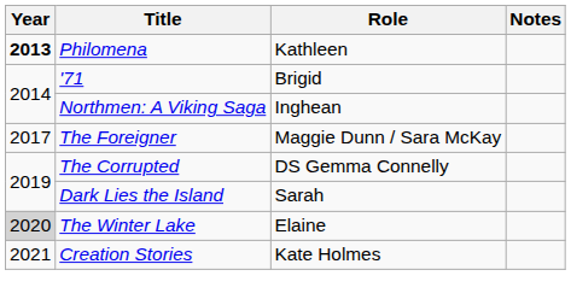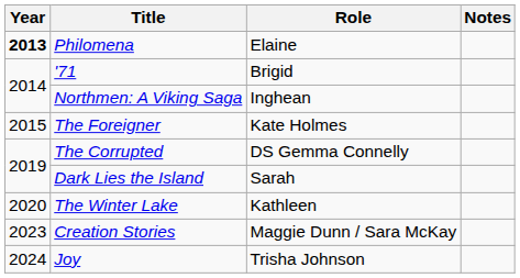 <table class="wikitable">
 <tr>
 <th>Year</th>
 <th>Title</th>
 <th>Role</th>
 <th>Notes</th>
 </tr>
 <tr>
 <td><strong>2013</strong></td>
 <td><em><a href='#'>Philomena</a></em></td>
-<td>Kathleen</td>
+<td>Elaine</td>
 <td></td>
 </tr>
 <tr>
 <td rowspan="2">2014</td>
 <td><em><a href='#'>'71</a></em></td>
 <td>Brigid</td>
 <td></td>
 </tr>
 <tr>
 <td><em><a href='#'>Northmen: A Viking Saga</a></em></td>
 <td>Inghean</td>
 <td></td>
 </tr>
 <tr>
-<td>2017</td>
+<td>2015</td>
 <td><em><a href='#'>The Foreigner</a></em></td>
-<td>Maggie Dunn / Sara McKay</td>
+<td>Kate Holmes</td>
 <td></td>
 </tr>
 <tr>
 <td rowspan="2">2019</td>
 <td><em><a href='#'>The Corrupted</a></em></td>
 <td>DS Gemma Connelly</td>
 <td></td>
 </tr>
 <tr>
 <td><em><a href='#'>Dark Lies the Island</a></em></td>
 <td>Sarah</td>
 <td></td>
 </tr>
 <tr>
-<td style="background: lightgrey;">2020</td>
+<td>2020</td>
 <td><em><a href='#'>The Winter Lake</a></em></td>
-<td>Elaine</td>
+<td>Kathleen</td>
 <td></td>
 </tr>
 <tr>
-<td>2021</td>
+<td>2023</td>
 <td><em><a href='#'>Creation Stories</a></em></td>
-<td>Kate Holmes</td>
+<td>Maggie Dunn / Sara McKay</td>
+<td></td>
+</tr>
+<tr>
+<td>2024</td>
+<td><em><a href='#'>Joy</a></em></td>
+<td>Trisha Johnson</td>
 <td></td>
 </tr>
 </table>
